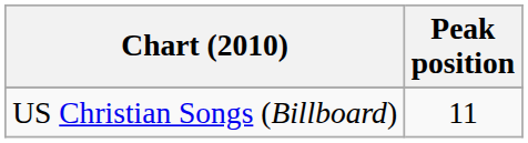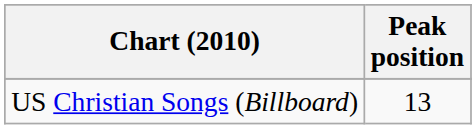 <table class="wikitable sortable">
 <tr>
 <th>Chart (2010)</th>
 <th>Peak<br>position</th>
 </tr>
 <tr>
 </tr>
 <tr>
 <td>US <a href='#'>Christian Songs</a> (<em>Billboard</em>)</td>
-<td align=center>11</td>
+<td align=center>13</td>
 </tr>
 </table>
